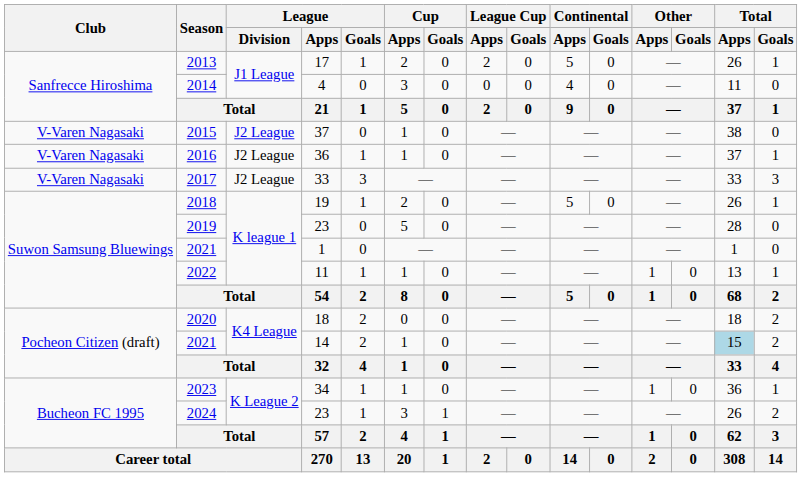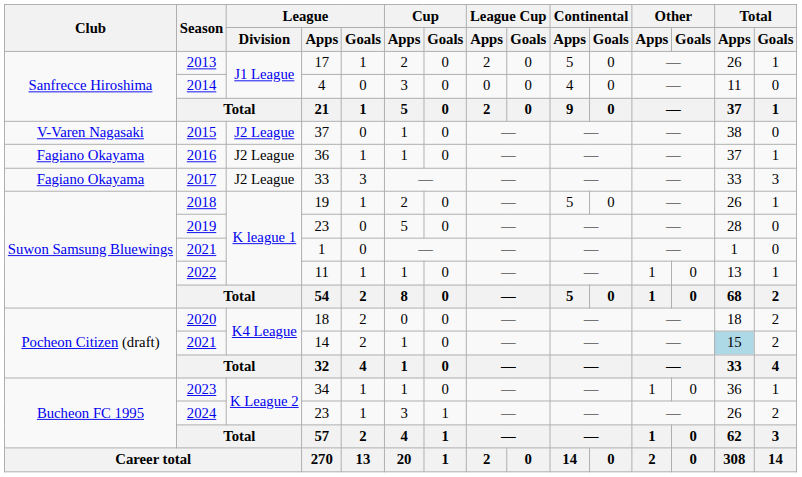 <table class="wikitable" style="text-align:center">
 <tr>
 <th rowspan=2>Club</th>
 <th rowspan=2>Season</th>
 <th colspan=3>League</th>
 <th colspan=2>Cup</th>
 <th colspan=2>League Cup</th>
 <th colspan=2>Continental</th>
 <th colspan=2>Other</th>
 <th colspan=2>Total</th>
 </tr>
 <tr>
 <th>Division</th>
 <th>Apps</th>
 <th>Goals</th>
 <th>Apps</th>
 <th>Goals</th>
 <th>Apps</th>
 <th>Goals</th>
 <th>Apps</th>
 <th>Goals</th>
 <th>Apps</th>
 <th>Goals</th>
 <th>Apps</th>
 <th>Goals</th>
 </tr>
 <tr>
 <td rowspan="3"><a href='#'>Sanfrecce Hiroshima</a></td>
 <td><a href='#'>2013</a></td>
 <td rowspan="2"><a href='#'>J1 League</a></td>
 <td>17</td>
 <td>1</td>
 <td>2</td>
 <td>0</td>
 <td>2</td>
 <td>0</td>
 <td>5</td>
 <td>0</td>
 <td colspan="2">—</td>
 <td>26</td>
 <td>1</td>
 </tr>
 <tr>
 <td><a href='#'>2014</a></td>
 <td>4</td>
 <td>0</td>
 <td>3</td>
 <td>0</td>
 <td>0</td>
 <td>0</td>
 <td>4</td>
 <td>0</td>
 <td colspan="2">—</td>
 <td>11</td>
 <td>0</td>
 </tr>
 <tr>
 <th colspan="2">Total</th>
 <th>21</th>
 <th>1</th>
 <th>5</th>
 <th>0</th>
 <th>2</th>
 <th>0</th>
 <th>9</th>
 <th>0</th>
 <th colspan="2">—</th>
 <th>37</th>
 <th>1</th>
 </tr>
 <tr>
 <td><a href='#'>V-Varen Nagasaki</a></td>
 <td><a href='#'>2015</a></td>
 <td><a href='#'>J2 League</a></td>
 <td>37</td>
 <td>0</td>
 <td>1</td>
 <td>0</td>
 <td colspan="2">—</td>
 <td colspan="2">—</td>
 <td colspan="2">—</td>
 <td>38</td>
 <td>0</td>
 </tr>
 <tr>
-<td><a href='#'>V-Varen Nagasaki</a></td>
+<td><a href='#'>Fagiano Okayama</a></td>
 <td><a href='#'>2016</a></td>
 <td>J2 League</td>
 <td>36</td>
 <td>1</td>
 <td>1</td>
 <td>0</td>
 <td colspan="2">—</td>
 <td colspan="2">—</td>
 <td colspan="2">—</td>
 <td>37</td>
 <td>1</td>
 </tr>
 <tr>
-<td><a href='#'>V-Varen Nagasaki</a></td>
+<td><a href='#'>Fagiano Okayama</a></td>
 <td><a href='#'>2017</a></td>
 <td>J2 League</td>
 <td>33</td>
 <td>3</td>
 <td colspan="2">—</td>
 <td colspan="2">—</td>
 <td colspan="2">—</td>
 <td colspan="2">—</td>
 <td>33</td>
 <td>3</td>
 </tr>
 <tr>
 <td rowspan="5"><a href='#'>Suwon Samsung Bluewings</a></td>
 <td><a href='#'>2018</a></td>
 <td rowspan="4"><a href='#'>K league 1</a></td>
 <td>19</td>
 <td>1</td>
 <td>2</td>
 <td>0</td>
 <td colspan="2">—</td>
 <td>5</td>
 <td>0</td>
 <td colspan="2">—</td>
 <td>26</td>
 <td>1</td>
 </tr>
 <tr>
 <td><a href='#'>2019</a></td>
 <td>23</td>
 <td>0</td>
 <td>5</td>
 <td>0</td>
 <td colspan="2">—</td>
 <td colspan="2">—</td>
 <td colspan="2">—</td>
 <td>28</td>
 <td>0</td>
 </tr>
 <tr>
 <td><a href='#'>2021</a></td>
 <td>1</td>
 <td>0</td>
 <td colspan="2">—</td>
 <td colspan="2">—</td>
 <td colspan="2">—</td>
 <td colspan="2">—</td>
 <td>1</td>
 <td>0</td>
 </tr>
 <tr>
 <td><a href='#'>2022</a></td>
 <td>11</td>
 <td>1</td>
 <td>1</td>
 <td>0</td>
 <td colspan="2">—</td>
 <td colspan="2">—</td>
 <td>1</td>
 <td>0</td>
 <td>13</td>
 <td>1</td>
 </tr>
 <tr>
 <th colspan="2">Total</th>
 <th>54</th>
 <th>2</th>
 <th>8</th>
 <th>0</th>
 <th colspan="2">—</th>
 <th>5</th>
 <th>0</th>
 <th>1</th>
 <th>0</th>
 <th>68</th>
 <th>2</th>
 </tr>
 <tr>
 <td rowspan="3"><a href='#'>Pocheon Citizen</a> (draft)</td>
 <td><a href='#'>2020</a></td>
 <td rowspan="2"><a href='#'>K4 League</a></td>
 <td>18</td>
 <td>2</td>
 <td>0</td>
 <td>0</td>
 <td colspan="2">—</td>
 <td colspan="2">—</td>
 <td colspan="2">—</td>
 <td>18</td>
 <td>2</td>
 </tr>
 <tr>
 <td><a href='#'>2021</a></td>
 <td>14</td>
 <td>2</td>
 <td>1</td>
 <td>0</td>
 <td colspan="2">—</td>
 <td colspan="2">—</td>
 <td colspan="2">—</td>
 <td style="background: lightblue;">15</td>
 <td>2</td>
 </tr>
 <tr>
 <th colspan="2">Total</th>
 <th>32</th>
 <th>4</th>
 <th>1</th>
 <th>0</th>
 <th colspan="2">—</th>
 <th colspan="2">—</th>
 <th colspan="2">—</th>
 <th>33</th>
 <th>4</th>
 </tr>
 <tr>
 <td rowspan="3"><a href='#'>Bucheon FC 1995</a></td>
 <td><a href='#'>2023</a></td>
 <td rowspan="2"><a href='#'>K League 2</a></td>
 <td>34</td>
 <td>1</td>
 <td>1</td>
 <td>0</td>
 <td colspan="2">—</td>
 <td colspan="2">—</td>
 <td>1</td>
 <td>0</td>
 <td>36</td>
 <td>1</td>
 </tr>
 <tr>
 <td><a href='#'>2024</a></td>
 <td>23</td>
 <td>1</td>
 <td>3</td>
 <td>1</td>
 <td colspan="2">—</td>
 <td colspan="2">—</td>
 <td colspan="2">—</td>
 <td>26</td>
 <td>2</td>
 </tr>
 <tr>
 <th colspan="2">Total</th>
 <th>57</th>
 <th>2</th>
 <th>4</th>
 <th>1</th>
 <th colspan="2">—</th>
 <th colspan="2">—</th>
 <th>1</th>
 <th>0</th>
 <th>62</th>
 <th>3</th>
 </tr>
 <tr>
 <th colspan="3">Career total</th>
 <th>270</th>
 <th>13</th>
 <th>20</th>
 <th>1</th>
 <th>2</th>
 <th>0</th>
 <th>14</th>
 <th>0</th>
 <th>2</th>
 <th>0</th>
 <th>308</th>
 <th>14</th>
 </tr>
 </table>
